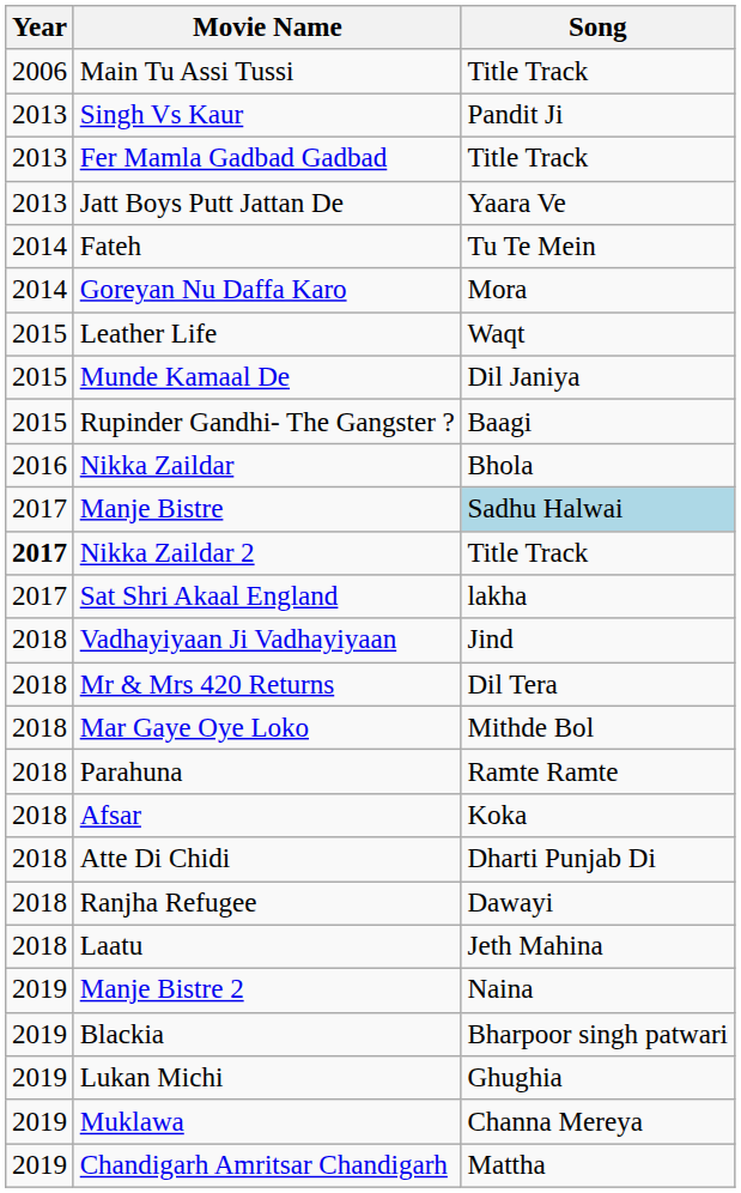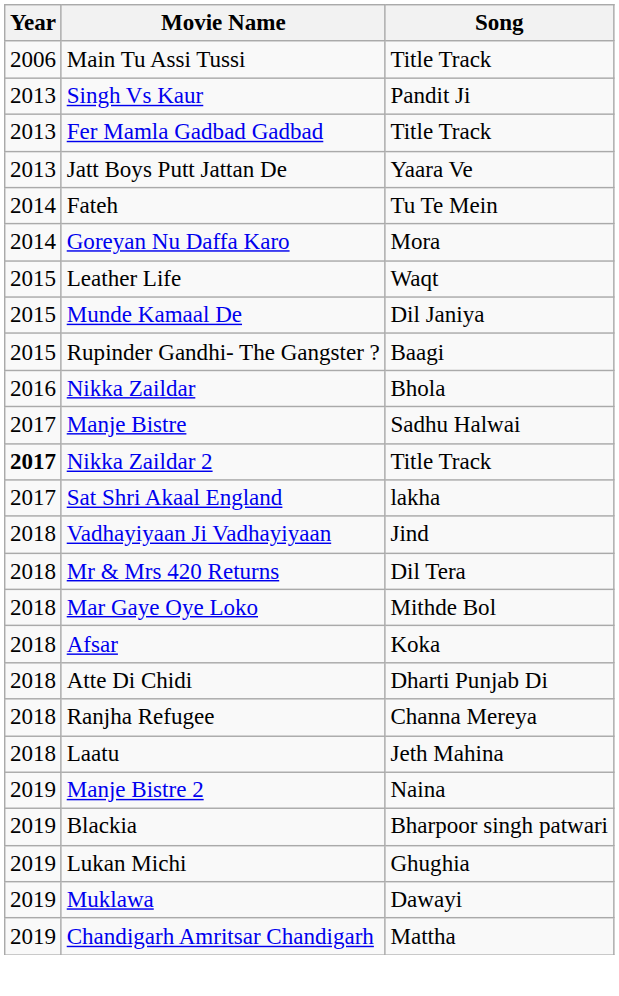 <table class="wikitable">
 <tr>
 <th>Year</th>
 <th>Movie Name</th>
 <th>Song</th>
 </tr>
 <tr>
 <td>2006</td>
 <td>Main Tu Assi Tussi</td>
 <td>Title Track</td>
 </tr>
 <tr>
 <td>2013</td>
 <td><a href='#'>Singh Vs Kaur</a></td>
 <td>Pandit Ji</td>
 </tr>
 <tr>
 <td>2013</td>
 <td><a href='#'>Fer Mamla Gadbad Gadbad</a></td>
 <td>Title Track</td>
 </tr>
 <tr>
 <td>2013</td>
 <td>Jatt Boys Putt Jattan De</td>
 <td>Yaara Ve</td>
 </tr>
 <tr>
 <td>2014</td>
 <td>Fateh</td>
 <td>Tu Te Mein</td>
 </tr>
 <tr>
 <td>2014</td>
 <td><a href='#'>Goreyan Nu Daffa Karo</a></td>
 <td>Mora</td>
 </tr>
 <tr>
 <td>2015</td>
 <td>Leather Life</td>
 <td>Waqt</td>
 </tr>
 <tr>
 <td>2015</td>
 <td><a href='#'>Munde Kamaal De</a></td>
 <td>Dil Janiya</td>
 </tr>
 <tr>
 <td>2015</td>
 <td>Rupinder Gandhi- The Gangster ?</td>
 <td>Baagi</td>
 </tr>
 <tr>
 <td>2016</td>
 <td><a href='#'>Nikka Zaildar</a></td>
 <td>Bhola</td>
 </tr>
 <tr>
 <td>2017</td>
 <td><a href='#'>Manje Bistre</a></td>
-<td style="background: lightblue;">Sadhu Halwai</td>
+<td>Sadhu Halwai</td>
 </tr>
 <tr>
 <td><strong>2017</strong></td>
 <td><a href='#'>Nikka Zaildar 2</a></td>
 <td>Title Track</td>
 </tr>
 <tr>
 <td>2017</td>
 <td><a href='#'>Sat Shri Akaal England</a></td>
 <td>lakha</td>
 </tr>
 <tr>
 <td>2018</td>
 <td><a href='#'>Vadhayiyaan Ji Vadhayiyaan</a></td>
 <td>Jind</td>
 </tr>
 <tr>
 <td>2018</td>
 <td><a href='#'>Mr & Mrs 420 Returns</a></td>
 <td>Dil Tera</td>
 </tr>
 <tr>
 <td>2018</td>
 <td><a href='#'>Mar Gaye Oye Loko</a></td>
 <td>Mithde Bol</td>
 </tr>
 <tr>
 <td>2018</td>
-<td>Parahuna</td>
-<td>Ramte Ramte</td>
-</tr>
-<tr>
-<td>2018</td>
 <td><a href='#'>Afsar</a></td>
 <td>Koka</td>
 </tr>
 <tr>
 <td>2018</td>
 <td>Atte Di Chidi</td>
 <td>Dharti Punjab Di</td>
 </tr>
 <tr>
 <td>2018</td>
 <td>Ranjha Refugee</td>
-<td>Dawayi</td>
+<td>Channa Mereya</td>
 </tr>
 <tr>
 <td>2018</td>
 <td>Laatu</td>
 <td>Jeth Mahina</td>
 </tr>
 <tr>
 <td>2019</td>
 <td><a href='#'>Manje Bistre 2</a></td>
 <td>Naina</td>
 </tr>
 <tr>
 <td>2019</td>
 <td>Blackia</td>
 <td>Bharpoor singh patwari</td>
 </tr>
 <tr>
 <td>2019</td>
 <td>Lukan Michi</td>
 <td>Ghughia</td>
 </tr>
 <tr>
 <td>2019</td>
 <td><a href='#'>Muklawa</a></td>
-<td>Channa Mereya</td>
+<td>Dawayi</td>
 </tr>
 <tr>
 <td>2019</td>
 <td><a href='#'>Chandigarh Amritsar Chandigarh</a></td>
 <td>Mattha</td>
 </tr>
 </table>
